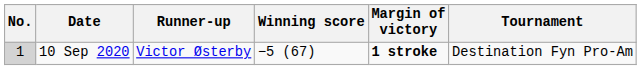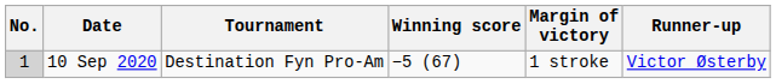 <table class="wikitable" style="font-size:95%;">
 <tr>
 <th>No.</th>
 <th>Date</th>
-<th>Runner-up</th>
+<th>Tournament</th>
 <th>Winning score</th>
 <th>Margin of<br>victory</th>
-<th>Tournament</th>
+<th>Runner-up</th>
 </tr>
 <tr>
 <td align=center style="background: lightgrey;">1</td>
 <td align=right>10 Sep <a href='#'>2020</a></td>
+<td>Destination Fyn Pro-Am</td>
+<td>−5 (67)</td>
+<td>1 stroke</td>
 <td> <a href='#'>Victor Østerby</a></td>
-<td>−5 (67)</td>
-<td><strong>1 stroke</strong></td>
-<td>Destination Fyn Pro-Am</td>
 </tr>
 </table>
